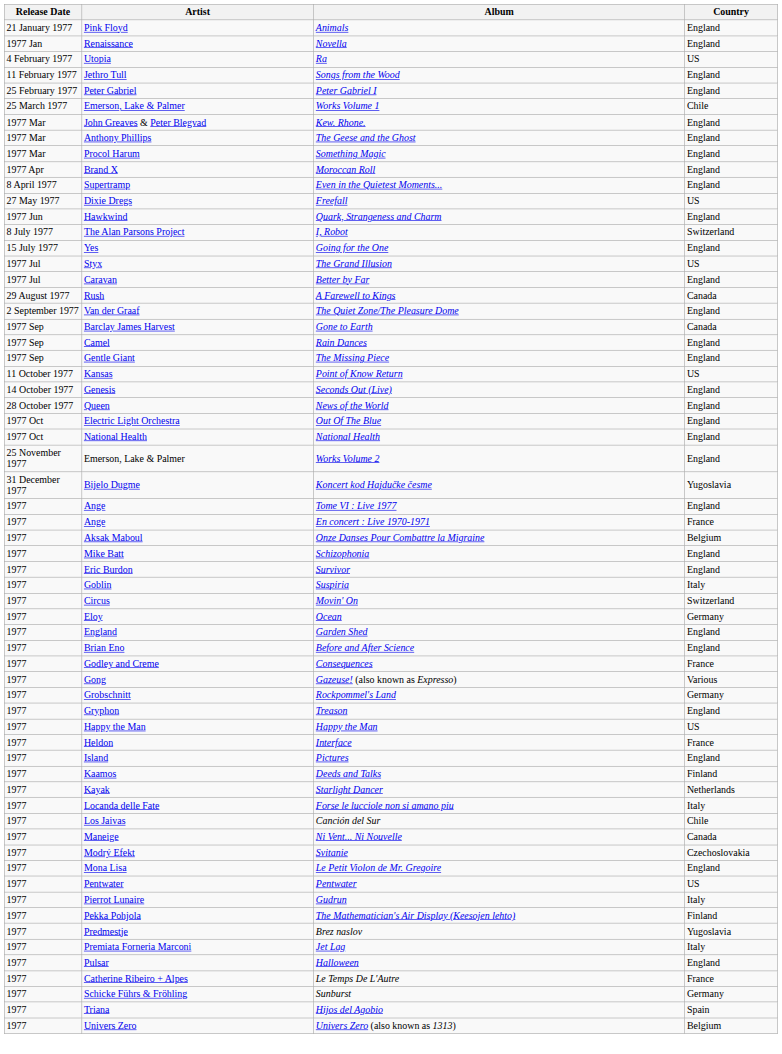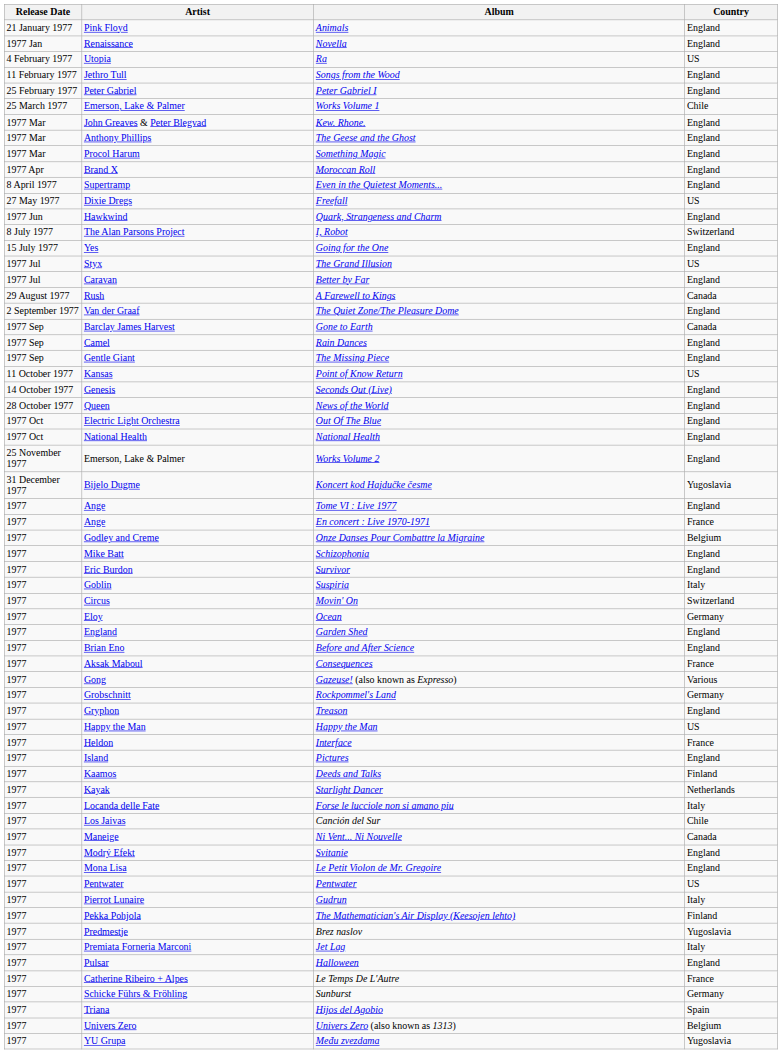 <table class="wikitable">
 <tr>
 <th style="text-align:center; width:10%;">Release Date</th>
 <th style="text-align:center; width:30%;">Artist</th>
 <th style="text-align:center; width:48%;">Album</th>
 <th style="text-align:center; width:12%;">Country</th>
 </tr>
 <tr>
 <td>21 January 1977</td>
 <td><a href='#'>Pink Floyd</a></td>
 <td><em><a href='#'>Animals</a></em></td>
 <td>England</td>
 </tr>
 <tr>
 <td>1977 Jan</td>
 <td><a href='#'>Renaissance</a></td>
 <td><em><a href='#'>Novella</a></em></td>
 <td>England</td>
 </tr>
 <tr>
 <td>4 February 1977</td>
 <td><a href='#'>Utopia</a></td>
 <td><em><a href='#'>Ra</a></em></td>
 <td>US</td>
 </tr>
 <tr>
 <td>11 February 1977</td>
 <td><a href='#'>Jethro Tull</a></td>
 <td><em><a href='#'>Songs from the Wood</a></em></td>
 <td>England</td>
 </tr>
 <tr>
 <td>25 February 1977</td>
 <td><a href='#'>Peter Gabriel</a></td>
 <td><em><a href='#'>Peter Gabriel I</a></em></td>
 <td>England</td>
 </tr>
 <tr>
 <td>25 March 1977</td>
 <td><a href='#'>Emerson, Lake & Palmer</a></td>
 <td><em><a href='#'>Works Volume 1</a></em></td>
 <td>Chile</td>
 </tr>
 <tr>
 <td>1977 Mar</td>
 <td><a href='#'>John Greaves</a> & <a href='#'>Peter Blegvad</a></td>
 <td><em><a href='#'>Kew. Rhone.</a></em></td>
 <td>England</td>
 </tr>
 <tr>
 <td>1977 Mar</td>
 <td><a href='#'>Anthony Phillips</a></td>
 <td><em><a href='#'>The Geese and the Ghost</a></em></td>
 <td>England</td>
 </tr>
 <tr>
 <td>1977 Mar</td>
 <td><a href='#'>Procol Harum</a></td>
 <td><em><a href='#'>Something Magic</a></em></td>
 <td>England</td>
 </tr>
 <tr>
 <td>1977 Apr</td>
 <td><a href='#'>Brand X</a></td>
 <td><em><a href='#'>Moroccan Roll</a></em></td>
 <td>England</td>
 </tr>
 <tr>
 <td>8 April 1977</td>
 <td><a href='#'>Supertramp</a></td>
 <td><em><a href='#'>Even in the Quietest Moments...</a></em></td>
 <td>England</td>
 </tr>
 <tr>
 <td>27 May 1977</td>
 <td><a href='#'>Dixie Dregs</a></td>
 <td><em><a href='#'>Freefall</a></em></td>
 <td>US</td>
 </tr>
 <tr>
 <td>1977 Jun</td>
 <td><a href='#'>Hawkwind</a></td>
 <td><em><a href='#'>Quark, Strangeness and Charm</a></em></td>
 <td>England</td>
 </tr>
 <tr>
 <td>8 July 1977</td>
 <td><a href='#'>The Alan Parsons Project</a></td>
 <td><em><a href='#'>I, Robot</a></em></td>
 <td>Switzerland</td>
 </tr>
 <tr>
 <td>15 July 1977</td>
 <td><a href='#'>Yes</a></td>
 <td><em><a href='#'>Going for the One</a></em></td>
 <td>England</td>
 </tr>
 <tr>
 <td>1977 Jul</td>
 <td><a href='#'>Styx</a></td>
 <td><em><a href='#'>The Grand Illusion</a></em></td>
 <td>US</td>
 </tr>
 <tr>
 <td>1977 Jul</td>
 <td><a href='#'>Caravan</a></td>
 <td><em><a href='#'>Better by Far</a></em></td>
 <td>England</td>
 </tr>
 <tr>
 <td>29 August 1977</td>
 <td><a href='#'>Rush</a></td>
 <td><em><a href='#'>A Farewell to Kings</a></em></td>
 <td>Canada</td>
 </tr>
 <tr>
 <td>2 September 1977</td>
 <td><a href='#'>Van der Graaf</a></td>
 <td><em><a href='#'>The Quiet Zone/The Pleasure Dome</a></em></td>
 <td>England</td>
 </tr>
 <tr>
 <td>1977 Sep</td>
 <td><a href='#'>Barclay James Harvest</a></td>
 <td><em><a href='#'>Gone to Earth</a></em></td>
 <td>Canada</td>
 </tr>
 <tr>
 <td>1977 Sep</td>
 <td><a href='#'>Camel</a></td>
 <td><em><a href='#'>Rain Dances</a></em></td>
 <td>England</td>
 </tr>
 <tr>
 <td>1977 Sep</td>
 <td><a href='#'>Gentle Giant</a></td>
 <td><em><a href='#'>The Missing Piece</a></em></td>
 <td>England</td>
 </tr>
 <tr>
 <td>11 October 1977</td>
 <td><a href='#'>Kansas</a></td>
 <td><em><a href='#'>Point of Know Return</a></em></td>
 <td>US</td>
 </tr>
 <tr>
 <td>14 October 1977</td>
 <td><a href='#'>Genesis</a></td>
 <td><em><a href='#'>Seconds Out (Live)</a></em></td>
 <td>England</td>
 </tr>
 <tr>
 <td>28 October 1977</td>
 <td><a href='#'>Queen</a></td>
 <td><em><a href='#'>News of the World</a></em></td>
 <td>England</td>
 </tr>
 <tr>
 <td>1977 Oct</td>
 <td><a href='#'>Electric Light Orchestra</a></td>
 <td><em><a href='#'>Out Of The Blue</a></em></td>
 <td>England</td>
 </tr>
 <tr>
 <td>1977 Oct</td>
 <td><a href='#'>National Health</a></td>
 <td><em><a href='#'>National Health</a></em></td>
 <td>England</td>
 </tr>
 <tr>
 <td>25 November 1977</td>
 <td>Emerson, Lake & Palmer</td>
 <td><em><a href='#'>Works Volume 2</a></em></td>
 <td>England</td>
 </tr>
 <tr>
 <td>31 December 1977</td>
 <td><a href='#'>Bijelo Dugme</a></td>
 <td><em><a href='#'>Koncert kod Hajdučke česme</a></em></td>
 <td>Yugoslavia</td>
 </tr>
 <tr>
 <td>1977</td>
 <td><a href='#'>Ange</a></td>
 <td><em><a href='#'>Tome VI : Live 1977</a></em></td>
 <td>England</td>
 </tr>
 <tr>
 <td>1977</td>
 <td><a href='#'>Ange</a></td>
 <td><em><a href='#'>En concert : Live 1970-1971</a></em></td>
 <td>France</td>
 </tr>
 <tr>
 <td>1977</td>
-<td><a href='#'>Aksak Maboul</a></td>
+<td><a href='#'>Godley and Creme</a></td>
 <td><em><a href='#'>Onze Danses Pour Combattre la Migraine</a></em></td>
 <td>Belgium</td>
 </tr>
 <tr>
 <td>1977</td>
 <td><a href='#'>Mike Batt</a></td>
 <td><em><a href='#'>Schizophonia</a></em></td>
 <td>England</td>
 </tr>
 <tr>
 <td>1977</td>
 <td><a href='#'>Eric Burdon</a></td>
 <td><em><a href='#'>Survivor</a></em></td>
 <td>England</td>
 </tr>
 <tr>
 <td>1977</td>
 <td><a href='#'>Goblin</a></td>
 <td><em><a href='#'>Suspiria</a></em></td>
 <td>Italy</td>
 </tr>
 <tr>
 <td>1977</td>
 <td><a href='#'>Circus</a></td>
 <td><em><a href='#'>Movin' On</a></em></td>
 <td>Switzerland</td>
 </tr>
 <tr>
 <td>1977</td>
 <td><a href='#'>Eloy</a></td>
 <td><em><a href='#'>Ocean</a></em></td>
 <td>Germany</td>
 </tr>
 <tr>
 <td>1977</td>
 <td><a href='#'>England</a></td>
 <td><em><a href='#'>Garden Shed</a></em></td>
 <td>England</td>
 </tr>
 <tr>
 <td>1977</td>
 <td><a href='#'>Brian Eno</a></td>
 <td><em><a href='#'>Before and After Science</a></em></td>
 <td>England</td>
 </tr>
 <tr>
 <td>1977</td>
-<td><a href='#'>Godley and Creme</a></td>
+<td><a href='#'>Aksak Maboul</a></td>
 <td><em><a href='#'>Consequences</a></em></td>
 <td>France</td>
 </tr>
 <tr>
 <td>1977</td>
 <td><a href='#'>Gong</a></td>
 <td><em><a href='#'>Gazeuse!</a></em> (also known as <em>Expresso</em>)</td>
 <td>Various</td>
 </tr>
 <tr>
 <td>1977</td>
 <td><a href='#'>Grobschnitt</a></td>
 <td><em><a href='#'>Rockpommel's Land</a></em></td>
 <td>Germany</td>
 </tr>
 <tr>
 <td>1977</td>
 <td><a href='#'>Gryphon</a></td>
 <td><em><a href='#'>Treason</a></em></td>
 <td>England</td>
 </tr>
 <tr>
 <td>1977</td>
 <td><a href='#'>Happy the Man</a></td>
 <td><em><a href='#'>Happy the Man</a></em></td>
 <td>US</td>
 </tr>
 <tr>
 <td>1977</td>
 <td><a href='#'>Heldon</a></td>
 <td><em><a href='#'>Interface</a></em></td>
 <td>France</td>
 </tr>
 <tr>
 <td>1977</td>
 <td><a href='#'>Island</a></td>
 <td><em><a href='#'>Pictures</a></em></td>
 <td>England</td>
 </tr>
 <tr>
 <td>1977</td>
 <td><a href='#'>Kaamos</a></td>
 <td><em><a href='#'>Deeds and Talks</a></em></td>
 <td>Finland</td>
 </tr>
 <tr>
 <td>1977</td>
 <td><a href='#'>Kayak</a></td>
 <td><em><a href='#'>Starlight Dancer</a></em></td>
 <td>Netherlands</td>
 </tr>
 <tr>
 <td>1977</td>
 <td><a href='#'>Locanda delle Fate</a></td>
 <td><em><a href='#'>Forse le lucciole non si amano piu</a></em></td>
 <td>Italy</td>
 </tr>
 <tr>
 <td>1977</td>
 <td><a href='#'>Los Jaivas</a></td>
 <td><em>Canción del Sur</em></td>
 <td>Chile</td>
 </tr>
 <tr>
 <td>1977</td>
 <td><a href='#'>Maneige</a></td>
 <td><em><a href='#'>Ni Vent... Ni Nouvelle</a></em></td>
 <td>Canada</td>
 </tr>
 <tr>
 <td>1977</td>
 <td><a href='#'>Modrý Efekt</a></td>
 <td><em><a href='#'>Svitanie</a></em></td>
-<td>Czechoslovakia</td>
+<td>England</td>
 </tr>
 <tr>
 <td>1977</td>
 <td><a href='#'>Mona Lisa</a></td>
 <td><em><a href='#'>Le Petit Violon de Mr. Gregoire</a></em></td>
 <td>England</td>
 </tr>
 <tr>
 <td>1977</td>
 <td><a href='#'>Pentwater</a></td>
 <td><em><a href='#'>Pentwater</a></em></td>
 <td>US</td>
 </tr>
 <tr>
 <td>1977</td>
 <td><a href='#'>Pierrot Lunaire</a></td>
 <td><em><a href='#'>Gudrun</a></em></td>
 <td>Italy</td>
 </tr>
 <tr>
 <td>1977</td>
 <td><a href='#'>Pekka Pohjola</a></td>
 <td><em><a href='#'>The Mathematician's Air Display (Keesojen lehto)</a></em></td>
 <td>Finland</td>
 </tr>
 <tr>
 <td>1977</td>
 <td><a href='#'>Predmestje</a></td>
 <td><em>Brez naslov</em></td>
 <td>Yugoslavia</td>
 </tr>
 <tr>
 <td>1977</td>
 <td><a href='#'>Premiata Forneria Marconi</a></td>
 <td><em><a href='#'>Jet Lag</a></em></td>
 <td>Italy</td>
 </tr>
 <tr>
 <td>1977</td>
 <td><a href='#'>Pulsar</a></td>
 <td><em><a href='#'>Halloween</a></em></td>
 <td>England</td>
 </tr>
 <tr>
 <td>1977</td>
 <td><a href='#'>Catherine Ribeiro + Alpes</a></td>
 <td><em>Le Temps De L'Autre</em></td>
 <td>France</td>
 </tr>
 <tr>
 <td>1977</td>
 <td><a href='#'>Schicke Führs & Fröhling</a></td>
 <td><em>Sunburst</em></td>
 <td>Germany</td>
 </tr>
 <tr>
 <td>1977</td>
 <td><a href='#'>Triana</a></td>
 <td><em><a href='#'>Hijos del Agobio</a></em></td>
 <td>Spain</td>
 </tr>
 <tr>
 <td>1977</td>
 <td><a href='#'>Univers Zero</a></td>
 <td><em><a href='#'>Univers Zero</a></em> (also known as <em>1313</em>)</td>
 <td>Belgium</td>
 </tr>
+<tr>
+<td>1977</td>
+<td><a href='#'>YU Grupa</a></td>
+<td><em><a href='#'>Među zvezdama</a></em></td>
+<td>Yugoslavia</td>
+</tr>
 </table>
